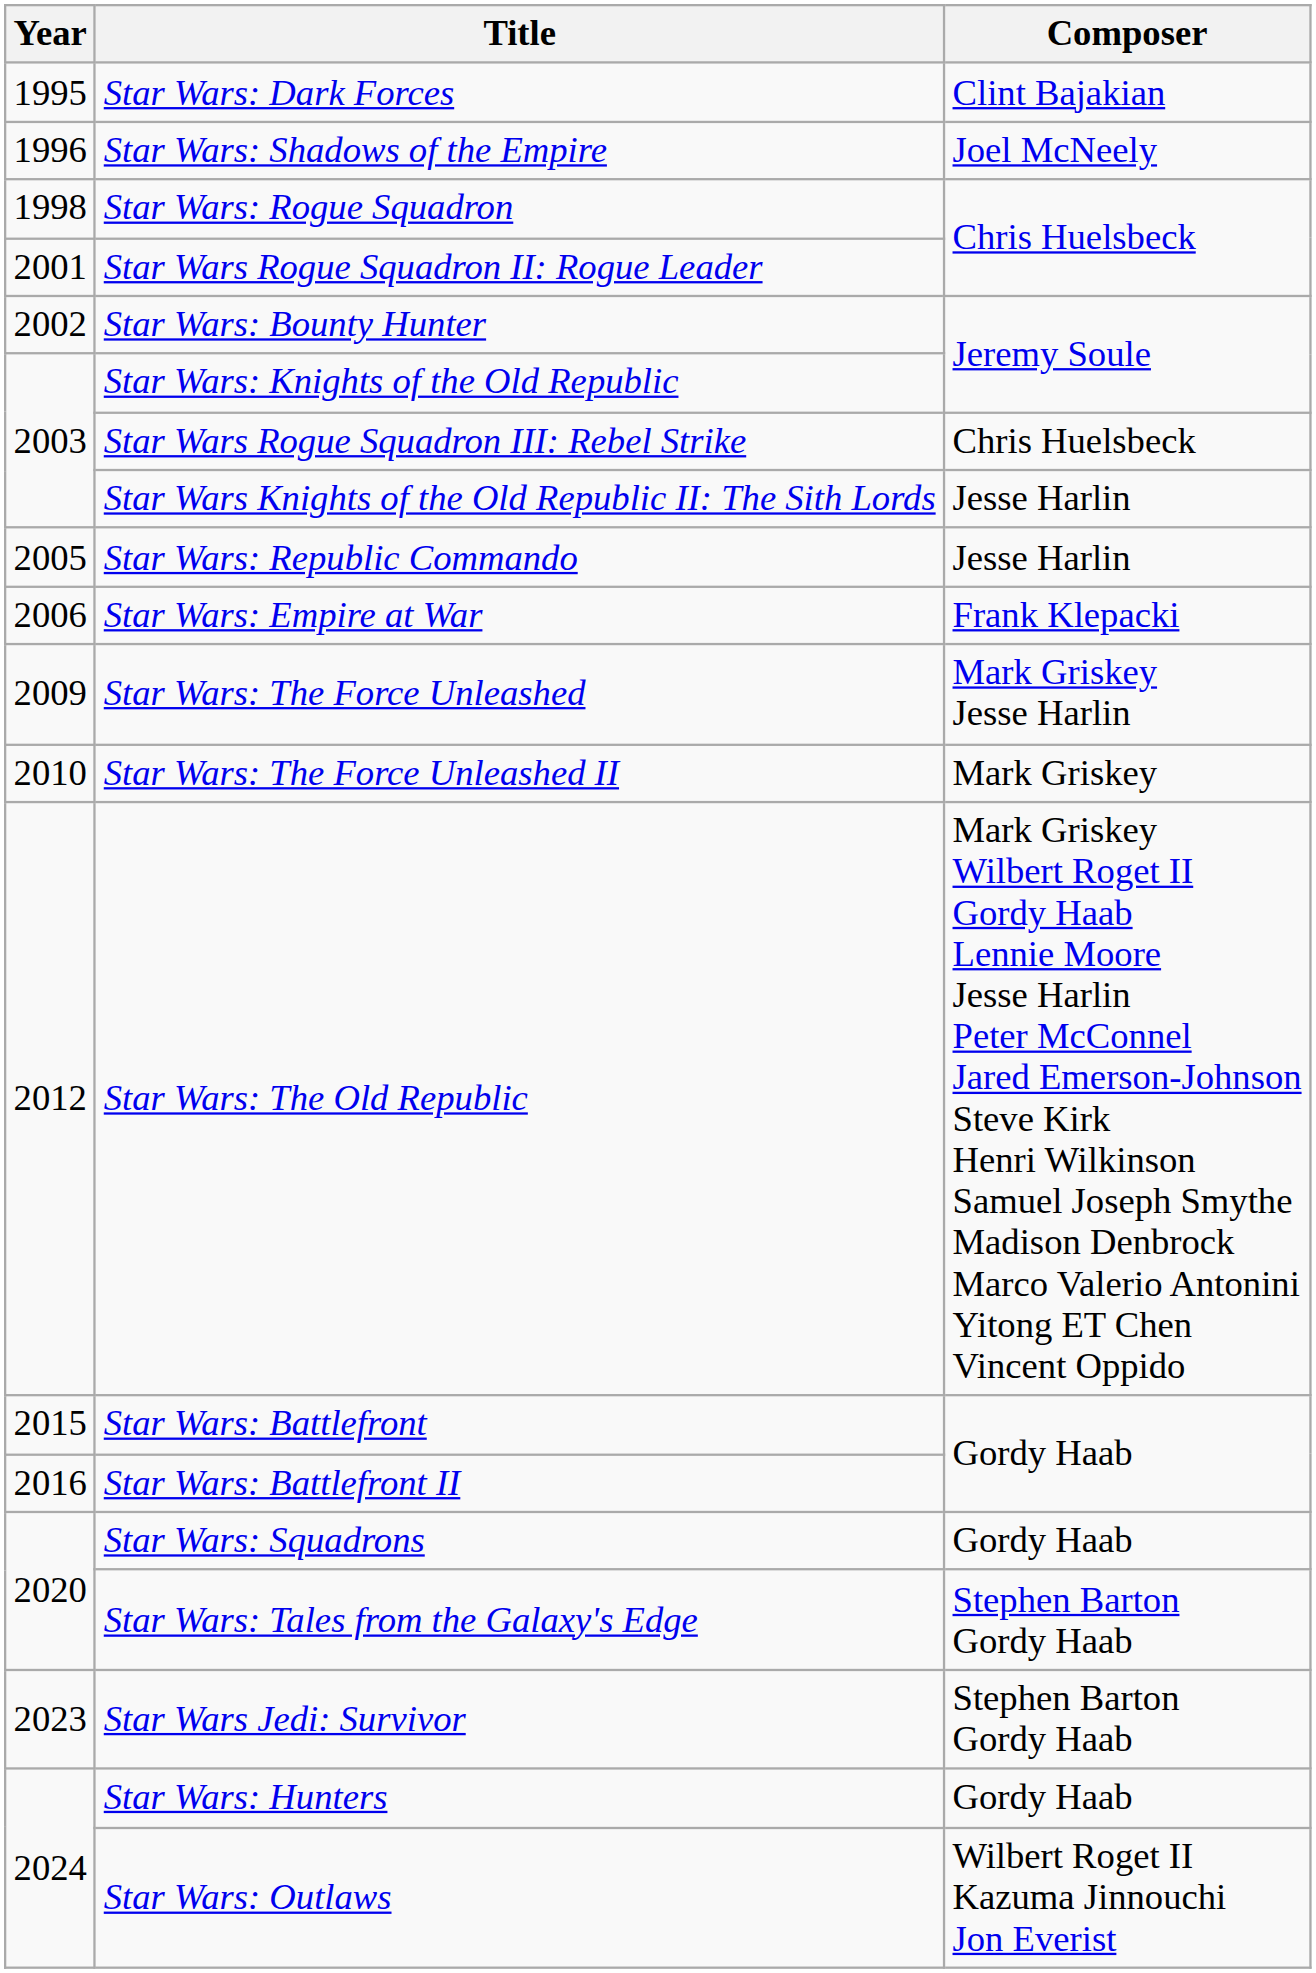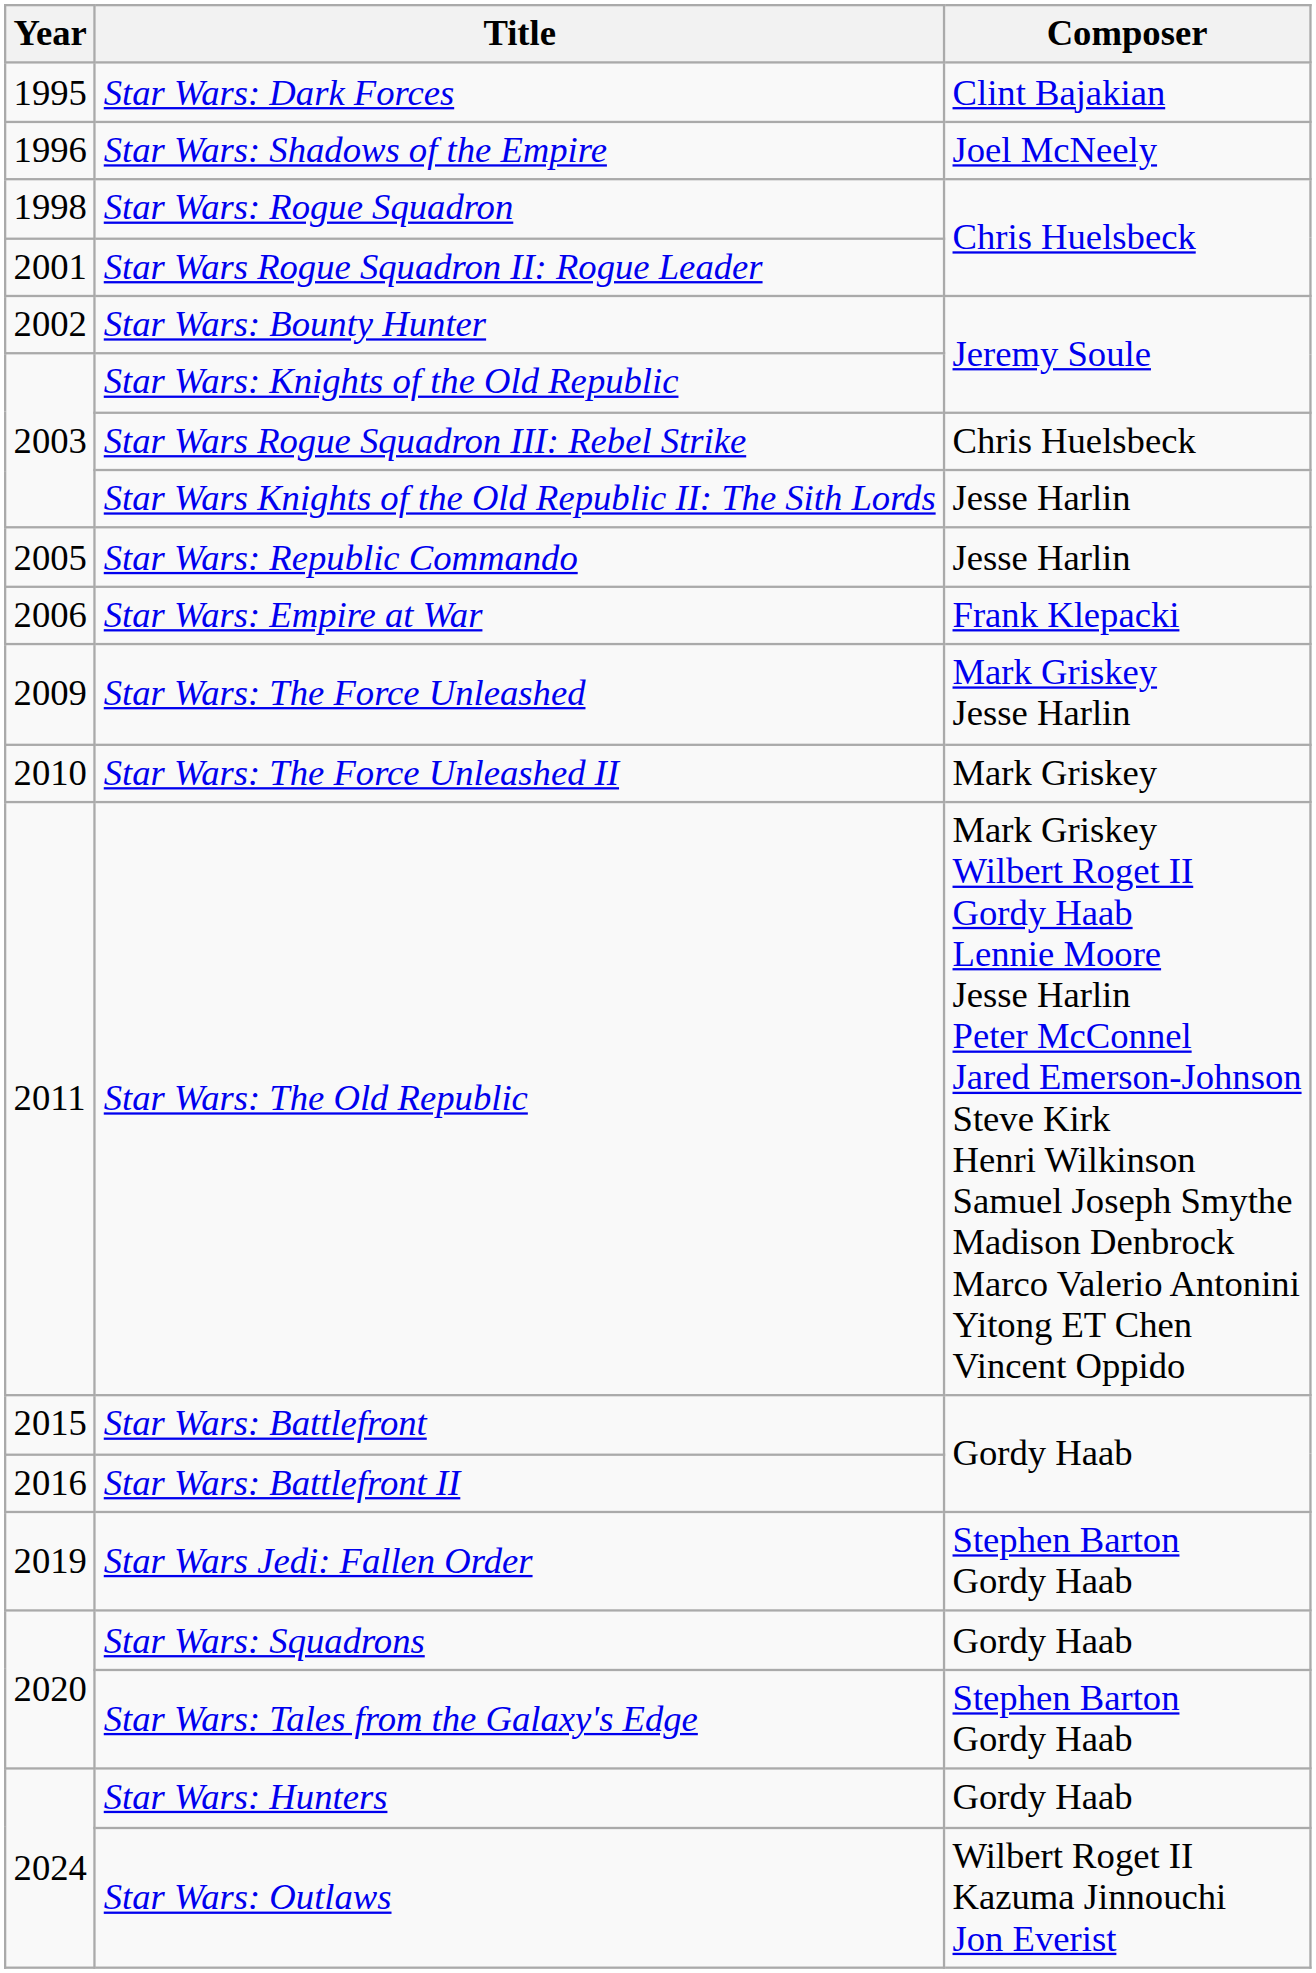 <table class="wikitable" style=" #aaa solid; font-size:100%;">
 <tr>
 <th>Year</th>
 <th>Title</th>
 <th>Composer</th>
 </tr>
 <tr>
 <td>1995</td>
 <td><em><a href='#'>Star Wars: Dark Forces</a></em></td>
 <td><a href='#'>Clint Bajakian</a></td>
 </tr>
 <tr>
 <td>1996</td>
 <td><em><a href='#'>Star Wars: Shadows of the Empire</a></em></td>
 <td><a href='#'>Joel McNeely</a></td>
 </tr>
 <tr>
 <td>1998</td>
 <td><em><a href='#'>Star Wars: Rogue Squadron</a></em></td>
 <td rowspan="2"><a href='#'>Chris Huelsbeck</a></td>
 </tr>
 <tr>
 <td>2001</td>
 <td><em><a href='#'>Star Wars Rogue Squadron II: Rogue Leader</a></em></td>
 </tr>
 <tr>
 <td>2002</td>
 <td><em><a href='#'>Star Wars: Bounty Hunter</a></em></td>
 <td rowspan="2"><a href='#'>Jeremy Soule</a></td>
 </tr>
 <tr>
 <td rowspan="3">2003</td>
 <td><em><a href='#'>Star Wars: Knights of the Old Republic</a></em></td>
 </tr>
 <tr>
 <td><em><a href='#'>Star Wars Rogue Squadron III: Rebel Strike</a></em></td>
 <td>Chris Huelsbeck</td>
 </tr>
 <tr>
 <td><em><a href='#'>Star Wars Knights of the Old Republic II: The Sith Lords</a></em></td>
 <td>Jesse Harlin</td>
 </tr>
 <tr>
 <td>2005</td>
 <td><em><a href='#'>Star Wars: Republic Commando</a></em></td>
 <td>Jesse Harlin</td>
 </tr>
 <tr>
 <td>2006</td>
 <td><em><a href='#'>Star Wars: Empire at War</a></em></td>
 <td><a href='#'>Frank Klepacki</a></td>
 </tr>
 <tr>
 <td>2009</td>
 <td><em><a href='#'>Star Wars: The Force Unleashed</a></em></td>
 <td><a href='#'>Mark Griskey</a><br>Jesse Harlin</td>
 </tr>
 <tr>
 <td>2010</td>
 <td><em><a href='#'>Star Wars: The Force Unleashed II</a></em></td>
 <td>Mark Griskey</td>
 </tr>
 <tr>
-<td>2012</td>
+<td>2011</td>
 <td><em><a href='#'>Star Wars: The Old Republic</a></em></td>
 <td>Mark Griskey<br><a href='#'>Wilbert Roget II</a><br><a href='#'>Gordy Haab</a><br><a href='#'>Lennie Moore</a><br>Jesse Harlin<br><a href='#'>Peter McConnel</a><br><a href='#'>Jared Emerson-Johnson</a><br>Steve Kirk<br>Henri Wilkinson<br>Samuel Joseph Smythe<br>Madison Denbrock<br>Marco Valerio Antonini<br>Yitong ET Chen<br>Vincent Oppido</td>
 </tr>
 <tr>
 <td>2015</td>
 <td><em><a href='#'>Star Wars: Battlefront</a></em></td>
 <td rowspan="2">Gordy Haab</td>
 </tr>
 <tr>
 <td>2016</td>
 <td><em><a href='#'>Star Wars: Battlefront II</a></em></td>
 </tr>
 <tr>
+<td>2019</td>
+<td><em><a href='#'>Star Wars Jedi: Fallen Order</a></em></td>
+<td><a href='#'>Stephen Barton</a><br>Gordy Haab</td>
+</tr>
+<tr>
 <td rowspan="2">2020</td>
 <td><em><a href='#'>Star Wars: Squadrons</a></em></td>
 <td>Gordy Haab</td>
 </tr>
 <tr>
 <td><em><a href='#'>Star Wars: Tales from the Galaxy's Edge</a></em></td>
 <td><a href='#'>Stephen Barton</a><br>Gordy Haab</td>
-</tr>
-<tr>
-<td>2023</td>
-<td><em><a href='#'>Star Wars Jedi: Survivor</a></em></td>
-<td>Stephen Barton<br>Gordy Haab</td>
 </tr>
 <tr>
 <td rowspan="2">2024</td>
 <td><a href='#'><em>Star Wars: Hunters</em></a></td>
 <td>Gordy Haab</td>
 </tr>
 <tr>
 <td><em><a href='#'>Star Wars: Outlaws</a></em></td>
 <td>Wilbert Roget II<br>Kazuma Jinnouchi<br><a href='#'>Jon Everist</a></td>
 </tr>
 </table>
